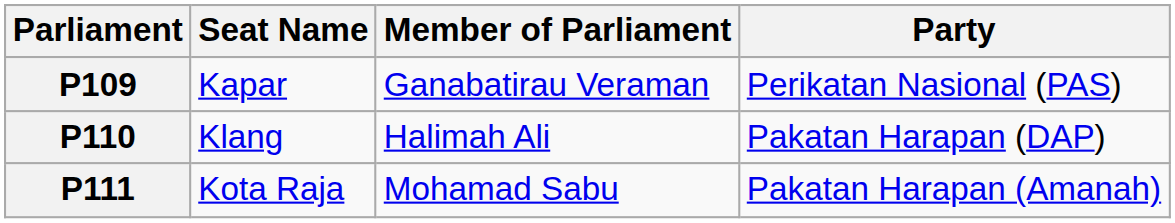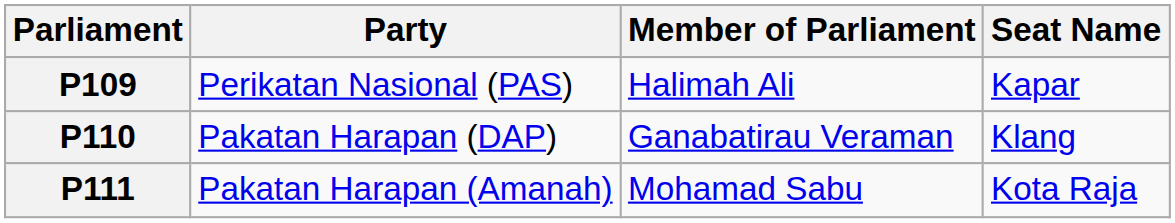 <table class="wikitable sortable">
 <tr>
 <th>Parliament</th>
+<th>Party</th>
+<th>Member of Parliament</th>
 <th>Seat Name</th>
-<th>Member of Parliament</th>
-<th>Party</th>
 </tr>
 <tr>
 <th>P109</th>
+<td><a href='#'>Perikatan Nasional</a> (<a href='#'>PAS</a>)</td>
+<td><a href='#'>Halimah Ali</a></td>
 <td><a href='#'>Kapar</a></td>
-<td><a href='#'>Ganabatirau Veraman</a></td>
-<td><a href='#'>Perikatan Nasional</a> (<a href='#'>PAS</a>)</td>
 </tr>
 <tr>
 <th>P110</th>
+<td><a href='#'>Pakatan Harapan</a> (<a href='#'>DAP</a>)</td>
+<td><a href='#'>Ganabatirau Veraman</a></td>
 <td><a href='#'>Klang</a></td>
-<td><a href='#'>Halimah Ali</a></td>
-<td><a href='#'>Pakatan Harapan</a> (<a href='#'>DAP</a>)</td>
 </tr>
 <tr>
 <th>P111</th>
+<td><a href='#'>Pakatan Harapan (Amanah)</a></td>
+<td><a href='#'>Mohamad Sabu</a></td>
 <td><a href='#'>Kota Raja</a></td>
-<td><a href='#'>Mohamad Sabu</a></td>
-<td><a href='#'>Pakatan Harapan (Amanah)</a></td>
 </tr>
 </table>
